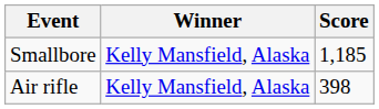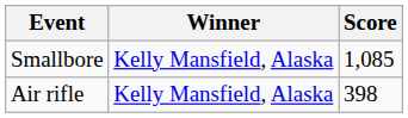 <table class="wikitable sortable">
 <tr>
 <th>Event</th>
 <th>Winner</th>
 <th>Score</th>
 </tr>
 <tr>
 <td>Smallbore</td>
 <td><a href='#'>Kelly Mansfield</a>, <a href='#'>Alaska</a></td>
-<td>1,185</td>
+<td>1,085</td>
 </tr>
 <tr>
 <td>Air rifle</td>
 <td><a href='#'>Kelly Mansfield</a>, <a href='#'>Alaska</a></td>
 <td>398</td>
 </tr>
 </table>
